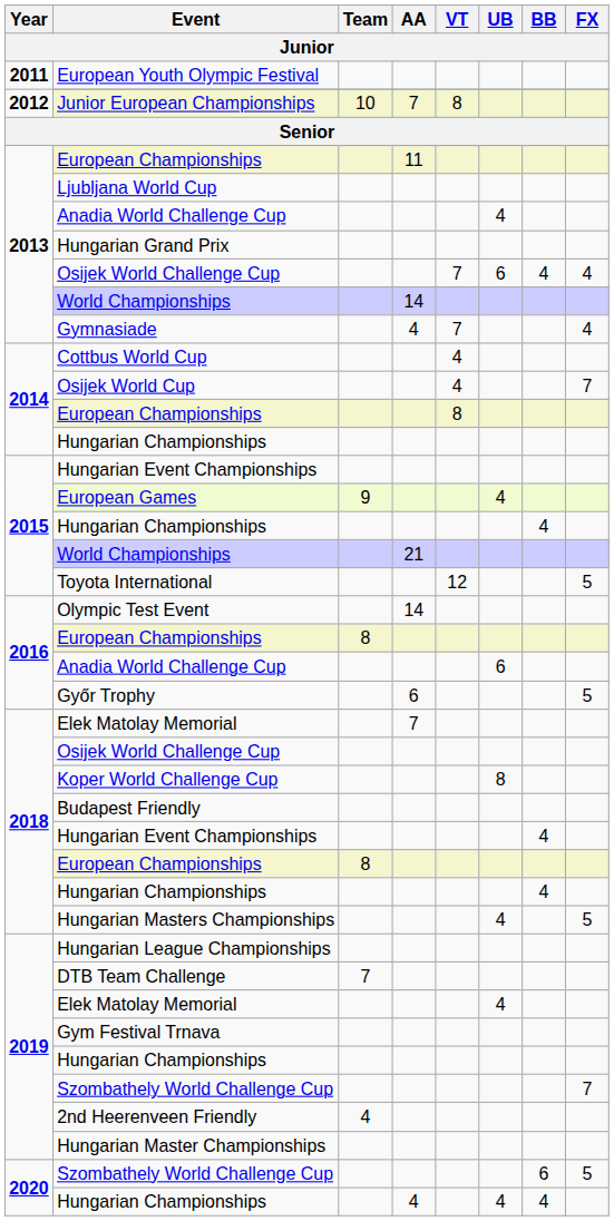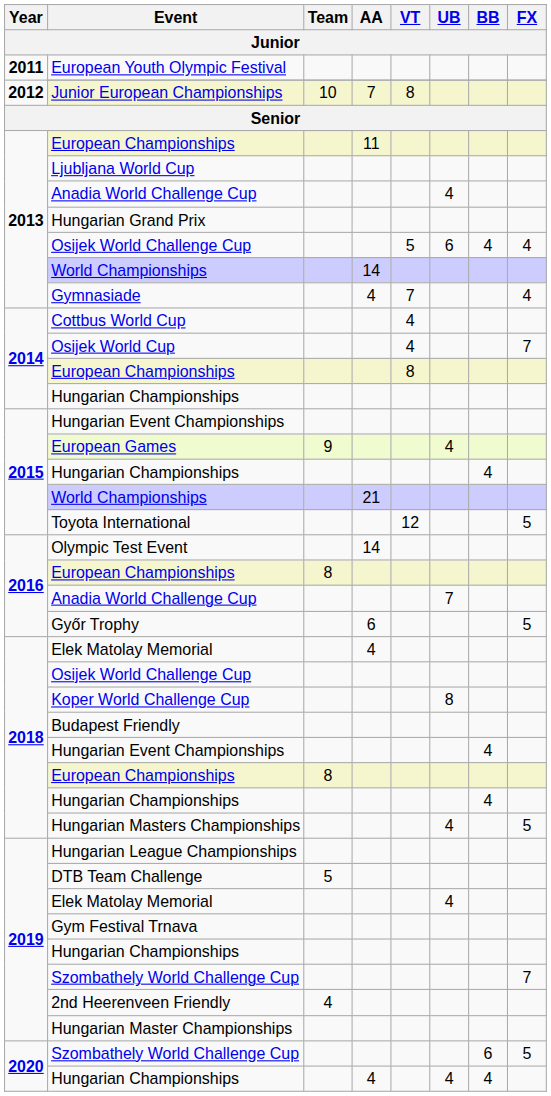 <table class="wikitable" style="text-align:center; font-size:95%;">
 <tr>
 <th align=center>Year</th>
 <th align=center>Event</th>
 <th style="width:30px;">Team</th>
 <th style="width:30px;">AA</th>
 <th style="width:30px;"><a href='#'>VT</a></th>
 <th style="width:30px;"><a href='#'>UB</a></th>
 <th style="width:30px;"><a href='#'>BB</a></th>
 <th style="width:30px;"><a href='#'>FX</a></th>
 </tr>
 <tr>
 <th colspan="8"><strong>Junior</strong></th>
 </tr>
 <tr>
 <td rowspan="1"><strong>2011</strong></td>
 <td align=left><a href='#'>European Youth Olympic Festival</a></td>
 <td></td>
 <td></td>
 <td></td>
 <td></td>
 <td></td>
 <td></td>
 </tr>
 <tr>
 <td rowspan="2"><strong>2012</strong></td>
 </tr>
 <tr bgcolor=F5F6CE>
 <td align=left><a href='#'>Junior European Championships</a></td>
 <td>10</td>
 <td>7</td>
 <td>8</td>
 <td></td>
 <td></td>
 <td></td>
 </tr>
 <tr>
 <th colspan="8"><strong>Senior</strong></th>
 </tr>
 <tr>
 <td rowspan="8"><strong>2013</strong></td>
 </tr>
 <tr bgcolor=F5F6CE>
 <td align=left><a href='#'>European Championships</a></td>
 <td></td>
 <td>11</td>
 <td></td>
 <td></td>
 <td></td>
 <td></td>
 </tr>
 <tr>
 <td align=left><a href='#'>Ljubljana World Cup</a></td>
 <td></td>
 <td></td>
 <td></td>
 <td></td>
 <td></td>
 <td></td>
 </tr>
 <tr>
 <td align=left><a href='#'>Anadia World Challenge Cup</a></td>
 <td></td>
 <td></td>
 <td></td>
 <td>4</td>
 <td></td>
 <td></td>
 </tr>
 <tr>
 <td align=left>Hungarian Grand Prix</td>
 <td></td>
 <td></td>
 <td></td>
 <td></td>
 <td></td>
 <td></td>
 </tr>
 <tr>
 <td align=left><a href='#'>Osijek World Challenge Cup</a></td>
 <td></td>
 <td></td>
-<td>7</td>
+<td>5</td>
 <td>6</td>
 <td>4</td>
 <td>4</td>
 </tr>
 <tr bgcolor=#CCCCFF>
 <td align=left><a href='#'>World Championships</a></td>
 <td></td>
 <td>14</td>
 <td></td>
 <td></td>
 <td></td>
 <td></td>
 </tr>
 <tr>
 <td align=left><a href='#'>Gymnasiade</a></td>
 <td></td>
 <td>4</td>
 <td>7</td>
 <td></td>
 <td></td>
 <td>4</td>
 </tr>
 <tr>
 <td rowspan="4"><strong><a href='#'>2014</a></strong></td>
 <td align=left><a href='#'>Cottbus World Cup</a></td>
 <td></td>
 <td></td>
 <td>4</td>
 <td></td>
 <td></td>
 <td></td>
 </tr>
 <tr>
 <td align=left><a href='#'>Osijek World Cup</a></td>
 <td></td>
 <td></td>
 <td>4</td>
 <td></td>
 <td></td>
 <td>7</td>
 </tr>
 <tr bgcolor=F5F6CE>
 <td align=left><a href='#'>European Championships</a></td>
 <td></td>
 <td></td>
 <td>8</td>
 <td></td>
 <td></td>
 <td></td>
 </tr>
 <tr>
 <td align=left>Hungarian Championships</td>
 <td></td>
 <td></td>
 <td></td>
 <td></td>
 <td></td>
 <td></td>
 </tr>
 <tr>
 <td rowspan="5"><strong><a href='#'>2015</a></strong></td>
 <td align=left>Hungarian Event Championships</td>
 <td></td>
 <td></td>
 <td></td>
 <td></td>
 <td></td>
 <td></td>
 </tr>
 <tr bgcolor=#f0fccf>
 <td align=left><a href='#'>European Games</a></td>
 <td>9</td>
 <td></td>
 <td></td>
 <td>4</td>
 <td></td>
 <td></td>
 </tr>
 <tr>
 <td align=left>Hungarian Championships</td>
 <td></td>
 <td></td>
 <td></td>
 <td></td>
 <td>4</td>
 <td></td>
 </tr>
 <tr bgcolor=#CCCCFF>
 <td align=left><a href='#'>World Championships</a></td>
 <td></td>
 <td>21</td>
 <td></td>
 <td></td>
 <td></td>
 <td></td>
 </tr>
 <tr>
 <td align=left>Toyota International</td>
 <td></td>
 <td></td>
 <td>12</td>
 <td></td>
 <td></td>
 <td>5</td>
 </tr>
 <tr>
 <td rowspan="4"><strong><a href='#'>2016</a></strong></td>
 <td align=left>Olympic Test Event</td>
 <td></td>
 <td>14</td>
 <td></td>
 <td></td>
 <td></td>
 <td></td>
 </tr>
 <tr bgcolor=F5F6CE>
 <td align=left><a href='#'>European Championships</a></td>
 <td>8</td>
 <td></td>
 <td></td>
 <td></td>
 <td></td>
 <td></td>
 </tr>
 <tr>
 <td align=left><a href='#'>Anadia World Challenge Cup</a></td>
 <td></td>
 <td></td>
 <td></td>
-<td>6</td>
+<td>7</td>
 <td></td>
 <td></td>
 </tr>
 <tr>
 <td align=left>Győr Trophy</td>
 <td></td>
 <td>6</td>
 <td></td>
 <td></td>
 <td></td>
 <td>5</td>
 </tr>
 <tr>
 <td rowspan="8"><strong><a href='#'>2018</a></strong></td>
 <td align=left>Elek Matolay Memorial</td>
 <td></td>
-<td>7</td>
+<td>4</td>
 <td></td>
 <td></td>
 <td></td>
 <td></td>
 </tr>
 <tr>
 <td align=left><a href='#'>Osijek World Challenge Cup</a></td>
 <td></td>
 <td></td>
 <td></td>
 <td></td>
 <td></td>
 <td></td>
 </tr>
 <tr>
 <td align=left><a href='#'>Koper World Challenge Cup</a></td>
 <td></td>
 <td></td>
 <td></td>
 <td>8</td>
 <td></td>
 <td></td>
 </tr>
 <tr>
 <td align=left>Budapest Friendly</td>
 <td></td>
 <td></td>
 <td></td>
 <td></td>
 <td></td>
 <td></td>
 </tr>
 <tr>
 <td align=left>Hungarian Event Championships</td>
 <td></td>
 <td></td>
 <td></td>
 <td></td>
 <td>4</td>
 <td></td>
 </tr>
 <tr bgcolor=F5F6CE>
 <td align=left><a href='#'>European Championships</a></td>
 <td>8</td>
 <td></td>
 <td></td>
 <td></td>
 <td></td>
 <td></td>
 </tr>
 <tr>
 <td align=left>Hungarian Championships</td>
 <td></td>
 <td></td>
 <td></td>
 <td></td>
 <td>4</td>
 <td></td>
 </tr>
 <tr>
 <td align=left>Hungarian Masters Championships</td>
 <td></td>
 <td></td>
 <td></td>
 <td>4</td>
 <td></td>
 <td>5</td>
 </tr>
 <tr>
 <td rowspan="8"><strong><a href='#'>2019</a></strong></td>
 <td align=left>Hungarian League Championships</td>
 <td></td>
 <td></td>
 <td></td>
 <td></td>
 <td></td>
 <td></td>
 </tr>
 <tr>
 <td align=left>DTB Team Challenge</td>
-<td>7</td>
+<td>5</td>
 <td></td>
 <td></td>
 <td></td>
 <td></td>
 <td></td>
 </tr>
 <tr>
 <td align=left>Elek Matolay Memorial</td>
 <td></td>
 <td></td>
 <td></td>
 <td>4</td>
 <td></td>
 <td></td>
 </tr>
 <tr>
 <td align=left>Gym Festival Trnava</td>
 <td></td>
 <td></td>
 <td></td>
 <td></td>
 <td></td>
 <td></td>
 </tr>
 <tr>
 <td align=left>Hungarian Championships</td>
 <td></td>
 <td></td>
 <td></td>
 <td></td>
 <td></td>
 <td></td>
 </tr>
 <tr>
 <td align=left><a href='#'>Szombathely World Challenge Cup</a></td>
 <td></td>
 <td></td>
 <td></td>
 <td></td>
 <td></td>
 <td>7</td>
 </tr>
 <tr>
 <td align=left>2nd Heerenveen Friendly</td>
 <td>4</td>
 <td></td>
 <td></td>
 <td></td>
 <td></td>
 <td></td>
 </tr>
 <tr>
 <td align=left>Hungarian Master Championships</td>
 <td></td>
 <td></td>
 <td></td>
 <td></td>
 <td></td>
 <td></td>
 </tr>
 <tr>
 <td rowspan="2"><strong><a href='#'>2020</a></strong></td>
 <td align=left><a href='#'>Szombathely World Challenge Cup</a></td>
 <td></td>
 <td></td>
 <td></td>
 <td></td>
 <td>6</td>
 <td>5</td>
 </tr>
 <tr>
 <td align=left>Hungarian Championships</td>
 <td></td>
 <td>4</td>
 <td></td>
 <td>4</td>
 <td>4</td>
 <td></td>
 </tr>
 </table>
